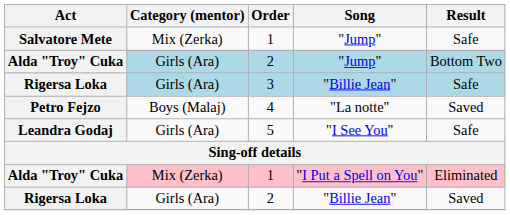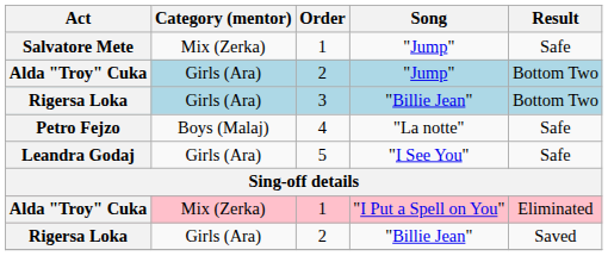 <table class="wikitable plainrowheaders" style="text-align:center;">
 <tr>
 <th scope="col">Act</th>
 <th scope="col">Category (mentor)</th>
 <th scope="col">Order</th>
 <th scope="col">Song</th>
 <th scope="col">Result</th>
 </tr>
 <tr>
 <th scope="row">Salvatore Mete</th>
 <td>Mix (Zerka)</td>
 <td>1</td>
 <td>"<a href='#'>Jump</a>"</td>
 <td>Safe</td>
 </tr>
 <tr style="background:lightblue;">
 <th scope="row">Alda "Troy" Cuka</th>
 <td>Girls (Ara)</td>
 <td>2</td>
 <td>"<a href='#'>Jump</a>"</td>
 <td>Bottom Two</td>
 </tr>
 <tr style="background:lightblue;">
 <th scope="row">Rigersa Loka</th>
 <td>Girls (Ara)</td>
 <td>3</td>
 <td>"<a href='#'>Billie Jean</a>"</td>
-<td>Safe</td>
+<td>Bottom Two</td>
 </tr>
 <tr>
 <th scope="row">Petro Fejzo</th>
 <td>Boys (Malaj)</td>
 <td>4</td>
 <td>"La notte"</td>
-<td>Saved</td>
+<td>Safe</td>
 </tr>
 <tr>
 <th scope="row">Leandra Godaj</th>
 <td>Girls (Ara)</td>
 <td>5</td>
 <td>"<a href='#'>I See You</a>"</td>
 <td>Safe</td>
 </tr>
 <tr>
 <th colspan="5">Sing-off details</th>
 </tr>
 <tr style="background:pink;">
 <th scope="row">Alda "Troy" Cuka</th>
 <td>Mix (Zerka)</td>
 <td>1</td>
 <td>"<a href='#'>I Put a Spell on You</a>"</td>
 <td>Eliminated</td>
 </tr>
 <tr>
 <th scope="row">Rigersa Loka</th>
 <td>Girls (Ara)</td>
 <td>2</td>
 <td>"<a href='#'>Billie Jean</a>"</td>
 <td>Saved</td>
 </tr>
 <tr>
 </tr>
 </table>
